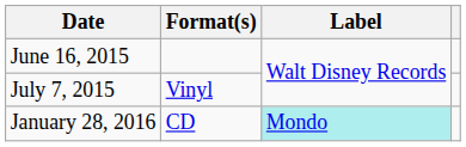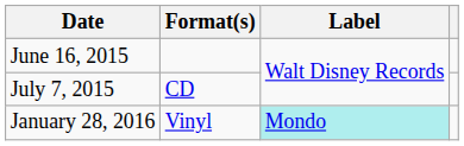 <table class="wikitable plainrowheaders">
 <tr>
 <th scope="col">Date</th>
 <th scope="col">Format(s)</th>
 <th scope="col">Label</th>
 <th scope="col"></th>
 </tr>
 <tr>
 <td>June 16, 2015</td>
 <td></td>
 <td rowspan="2"><a href='#'>Walt Disney Records</a></td>
 <td style="text-align:center;"></td>
 </tr>
 <tr>
 <td>July 7, 2015</td>
-<td><a href='#'>Vinyl</a></td>
+<td><a href='#'>CD</a></td>
 <td style="text-align:center;"></td>
 </tr>
 <tr>
 <td>January 28, 2016</td>
-<td><a href='#'>CD</a></td>
+<td><a href='#'>Vinyl</a></td>
 <td style="background: paleturquoise;"><a href='#'>Mondo</a></td>
 <td style="text-align:center;"></td>
 </tr>
 </table>
